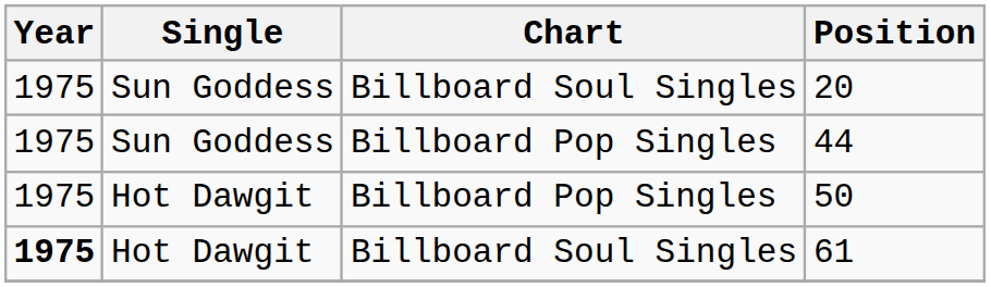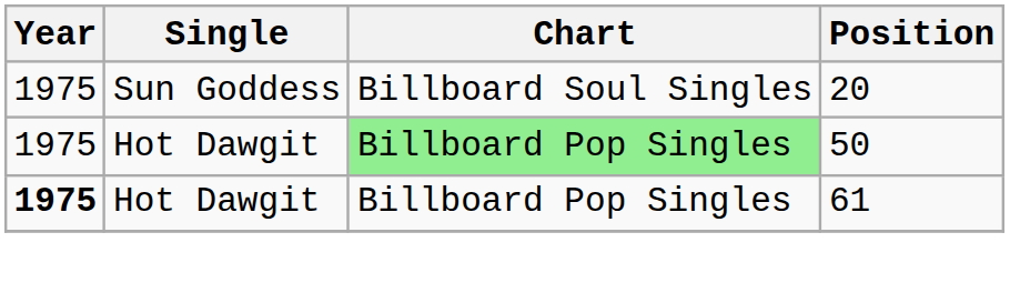 <table class="wikitable">
 <tr>
 <th>Year</th>
 <th>Single</th>
 <th>Chart</th>
 <th>Position</th>
 </tr>
 <tr>
 <td>1975</td>
 <td>Sun Goddess</td>
 <td>Billboard Soul Singles</td>
 <td>20</td>
 </tr>
 <tr>
 <td>1975</td>
-<td>Sun Goddess</td>
-<td>Billboard Pop Singles</td>
-<td>44</td>
-</tr>
-<tr>
-<td>1975</td>
 <td>Hot Dawgit</td>
-<td>Billboard Pop Singles</td>
+<td style="background: lightgreen;">Billboard Pop Singles</td>
 <td>50</td>
 </tr>
 <tr>
 <td><strong>1975</strong></td>
 <td>Hot Dawgit</td>
-<td>Billboard Soul Singles</td>
+<td>Billboard Pop Singles</td>
 <td>61</td>
 </tr>
 <tr>
 </tr>
 </table>
